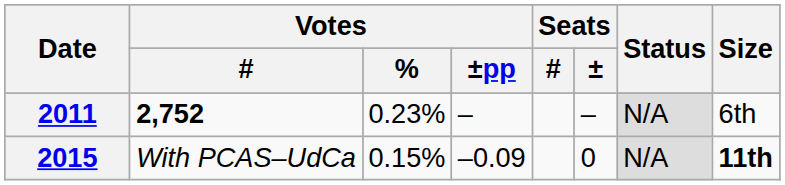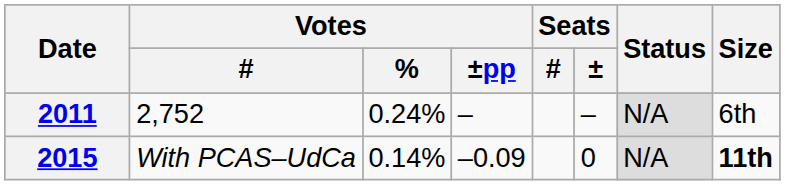 <table class="wikitable" style="font-size:98%;">
 <tr>
 <th width="65" rowspan="2">Date</th>
 <th colspan="3">Votes</th>
 <th colspan="2">Seats</th>
 <th rowspan="2">Status</th>
 <th rowspan="2">Size</th>
 </tr>
 <tr>
 <th>#</th>
 <th>%</th>
 <th>±<a href='#'>pp</a></th>
 <th>#</th>
 <th>±</th>
 </tr>
 <tr>
 <th><a href='#'>2011</a></th>
-<td><strong>2,752</strong></td>
-<td>0.23%</td>
+<td>2,752</td>
+<td>0.24%</td>
 <td>–</td>
 <td style="text-align:center;"></td>
 <td>–</td>
 <td style="background:#ddd;">N/A</td>
 <td>6th</td>
 </tr>
 <tr>
 <th><a href='#'>2015</a></th>
 <td><em>With PCAS–UdCa</em></td>
-<td>0.15%</td>
+<td>0.14%</td>
 <td>–0.09</td>
 <td style="text-align:center;"></td>
 <td>0</td>
 <td style="background:#ddd;">N/A</td>
 <td><strong>11th</strong></td>
 </tr>
 </table>
